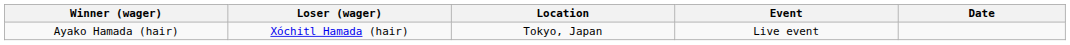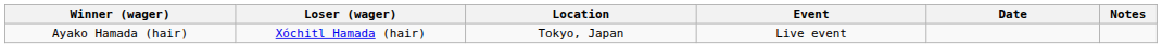 <table class="wikitable sortable" width=100%  style="text-align: center">
 <tr>
 <th width=20% scope="col">Winner (wager)</th>
 <th width=20% scope="col">Loser (wager)</th>
 <th width=20% scope="col">Location</th>
 <th width=20% scope="col">Event</th>
 <th width=15% scope="col">Date</th>
+<th class="unsortable" width=5% scope="col">Notes</th>
 </tr>
 <tr>
 <td>Ayako Hamada (hair)</td>
 <td><a href='#'>Xóchitl Hamada</a> (hair)</td>
 <td>Tokyo, Japan</td>
 <td>Live event</td>
 <td></td>
+<td></td>
 </tr>
 </table>
